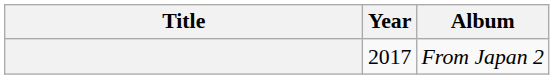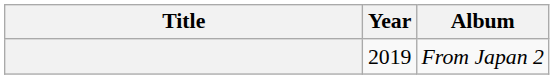 <table class="wikitable plainrowheaders" style="text-align:center;">
 <tr>
 <th scope="col" rowspan="1" style="width:16em;">Title</th>
 <th scope="col" rowspan="1">Year</th>
 <th scope="col" rowspan="1">Album</th>
 </tr>
 <tr>
 <th scope="row"></th>
-<td rowspan="1">2017</td>
+<td rowspan="1">2019</td>
 <td rowspan="1"><em>From Japan 2</em></td>
 </tr>
 </table>
